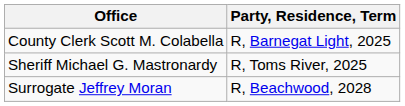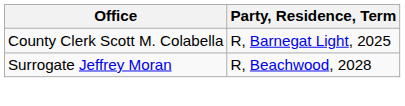 <table class="wikitable sortable">
 <tr>
 <th>Office</th>
 <th>Party, Residence, Term</th>
 </tr>
 <tr>
 <td>County Clerk Scott M. Colabella</td>
 <td>R, <a href='#'>Barnegat Light</a>, 2025</td>
 </tr>
 <tr>
-<td>Sheriff Michael G. Mastronardy</td>
-<td>R, Toms River, 2025</td>
-</tr>
-<tr>
 <td>Surrogate <a href='#'>Jeffrey Moran</a></td>
 <td>R, <a href='#'>Beachwood</a>, 2028</td>
 </tr>
 </table>
